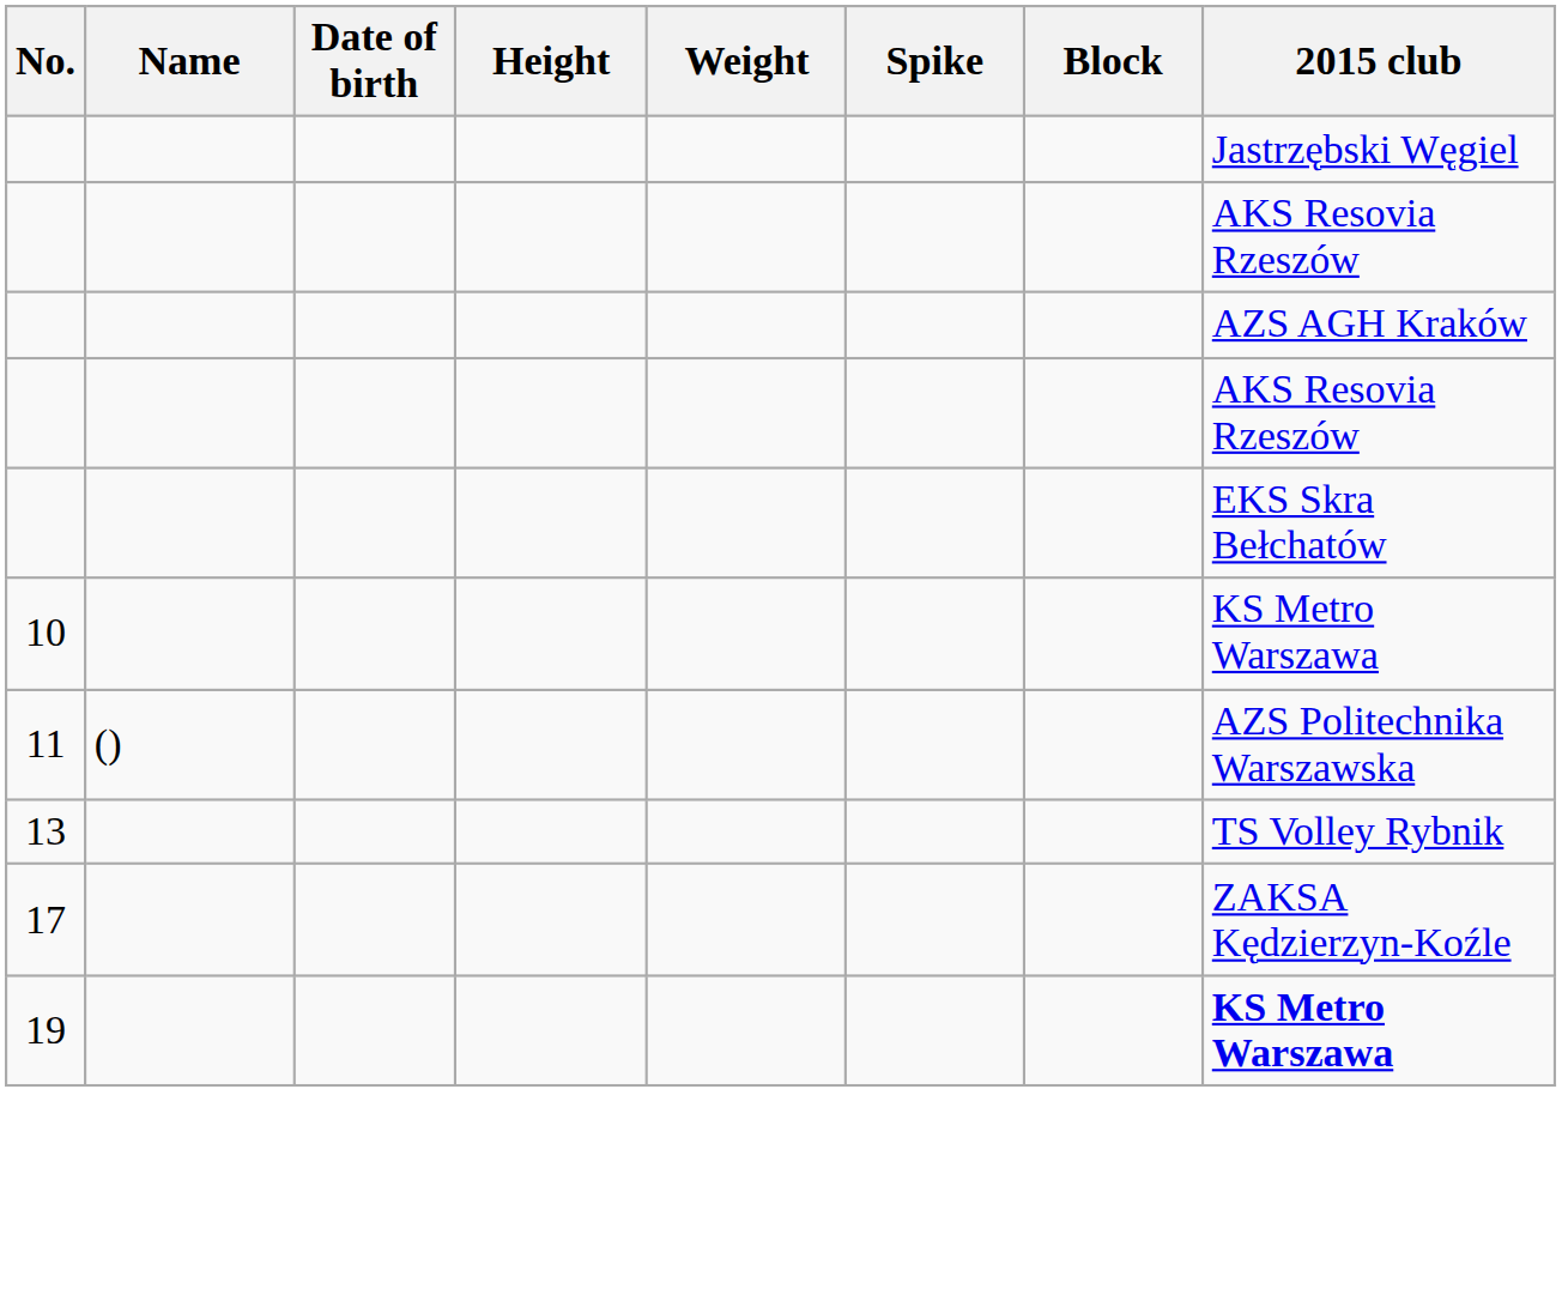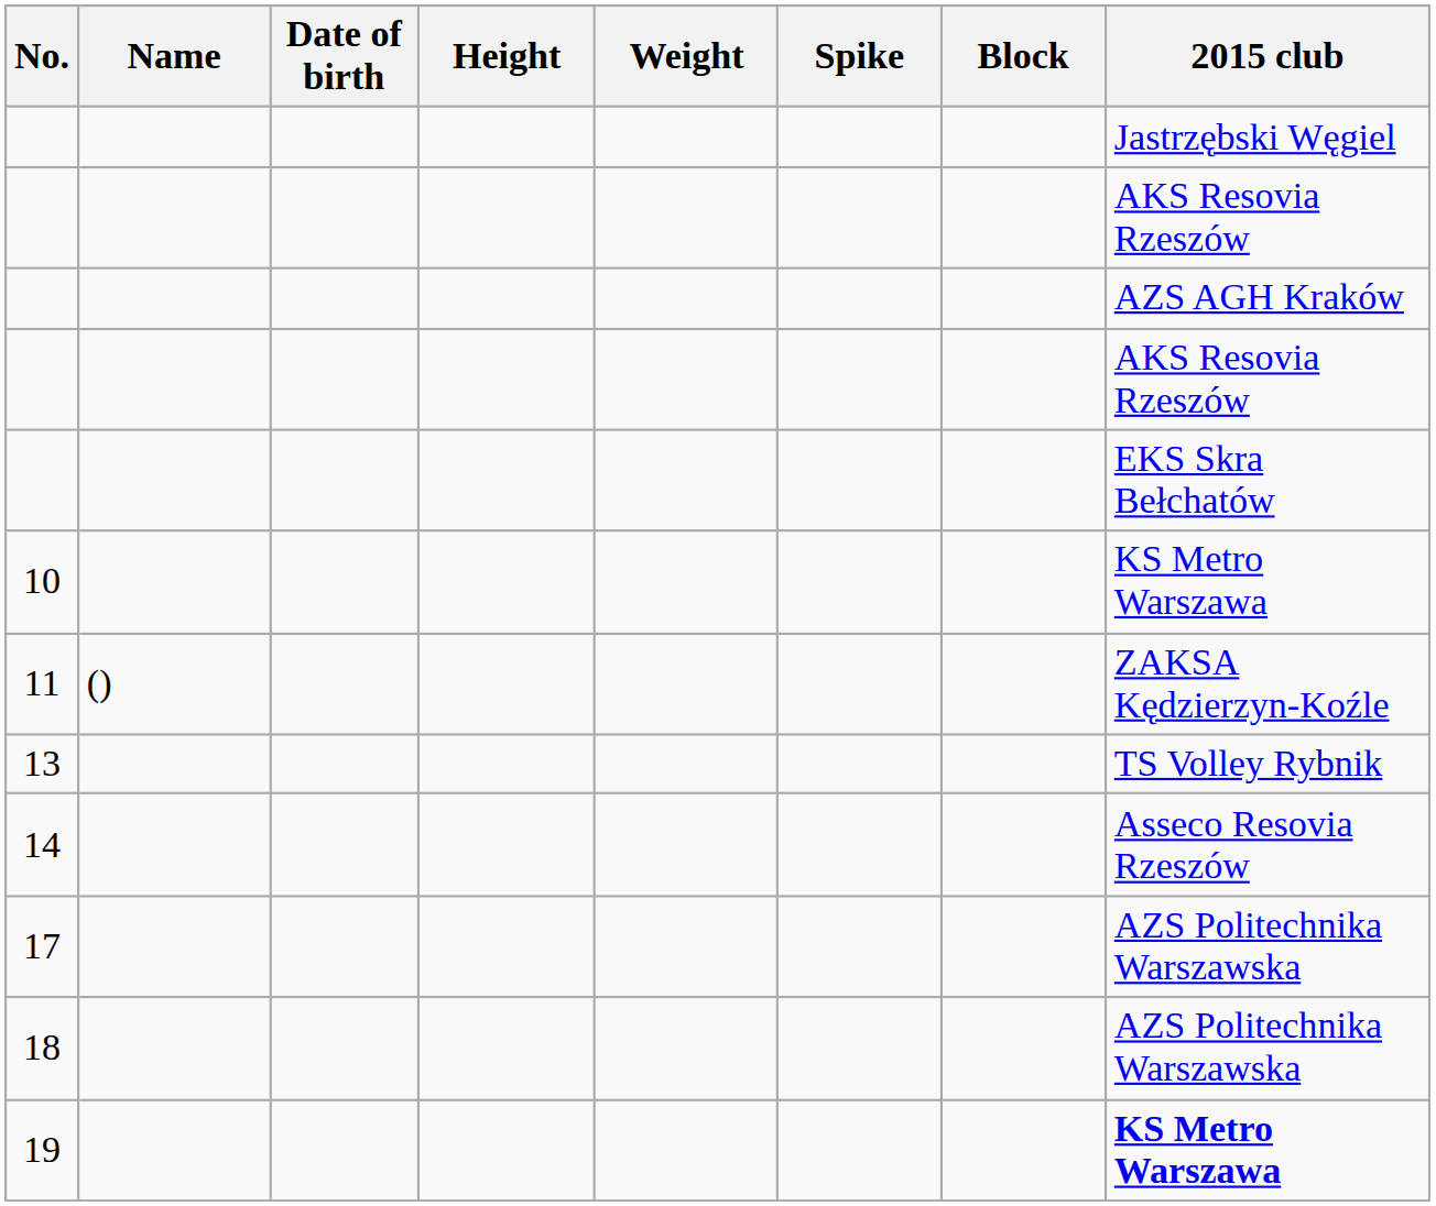 <table class="wikitable sortable" style="font-size:100%; text-align:center;">
 <tr>
 <th>No.</th>
 <th style="width:12em">Name</th>
 <th style="width:8em">Date of birth</th>
 <th style="width:9em">Height</th>
 <th style="width:9em">Weight</th>
 <th style="width:9em">Spike</th>
 <th style="width:9em">Block</th>
 <th style="width:19em">2015 club</th>
 </tr>
 <tr>
 <td></td>
 <td align=left></td>
 <td align=right></td>
 <td></td>
 <td></td>
 <td></td>
 <td></td>
 <td align=left> <a href='#'>Jastrzębski Węgiel</a></td>
 </tr>
 <tr>
 <td></td>
 <td align=left></td>
 <td align=right></td>
 <td></td>
 <td></td>
 <td></td>
 <td></td>
 <td align=left> <a href='#'>AKS Resovia Rzeszów</a></td>
 </tr>
 <tr>
 <td></td>
 <td align=left></td>
 <td align=right></td>
 <td></td>
 <td></td>
 <td></td>
 <td></td>
 <td align=left> <a href='#'>AZS AGH Kraków</a></td>
 </tr>
 <tr>
 <td></td>
 <td align=left></td>
 <td align=right></td>
 <td></td>
 <td></td>
 <td></td>
 <td></td>
 <td align=left> <a href='#'>AKS Resovia Rzeszów</a></td>
 </tr>
 <tr>
 <td></td>
 <td align=left></td>
 <td align=right></td>
 <td></td>
 <td></td>
 <td></td>
 <td></td>
 <td align=left> <a href='#'>EKS Skra Bełchatów</a></td>
 </tr>
 <tr>
 <td>10</td>
 <td align=left></td>
 <td align=right></td>
 <td></td>
 <td></td>
 <td></td>
 <td></td>
 <td align=left> <a href='#'>KS Metro Warszawa</a></td>
 </tr>
 <tr>
 <td>11</td>
 <td align=left> ()</td>
 <td align=right></td>
 <td></td>
 <td></td>
 <td></td>
 <td></td>
-<td align=left> <a href='#'>AZS Politechnika Warszawska</a></td>
+<td align=left> <a href='#'>ZAKSA Kędzierzyn-Koźle</a></td>
 </tr>
 <tr>
 <td>13</td>
 <td align=left></td>
 <td align=right></td>
 <td></td>
 <td></td>
 <td></td>
 <td></td>
 <td align=left> <a href='#'>TS Volley Rybnik</a></td>
 </tr>
 <tr>
+<td>14</td>
+<td align=left></td>
+<td align=right></td>
+<td></td>
+<td></td>
+<td></td>
+<td></td>
+<td align=left> <a href='#'>Asseco Resovia Rzeszów</a></td>
+</tr>
+<tr>
 <td>17</td>
 <td align=left></td>
 <td align=right></td>
 <td></td>
 <td></td>
 <td></td>
 <td></td>
-<td align=left> <a href='#'>ZAKSA Kędzierzyn-Koźle</a></td>
+<td align=left> <a href='#'>AZS Politechnika Warszawska</a></td>
+</tr>
+<tr>
+<td>18</td>
+<td align=left></td>
+<td align=right></td>
+<td></td>
+<td></td>
+<td></td>
+<td></td>
+<td align=left> <a href='#'>AZS Politechnika Warszawska</a></td>
 </tr>
 <tr>
 <td>19</td>
 <td align=left></td>
 <td align=right></td>
 <td></td>
 <td></td>
 <td></td>
 <td></td>
 <td align=left><strong> <a href='#'>KS Metro Warszawa</a></strong></td>
 </tr>
 <tr>
 </tr>
 </table>
